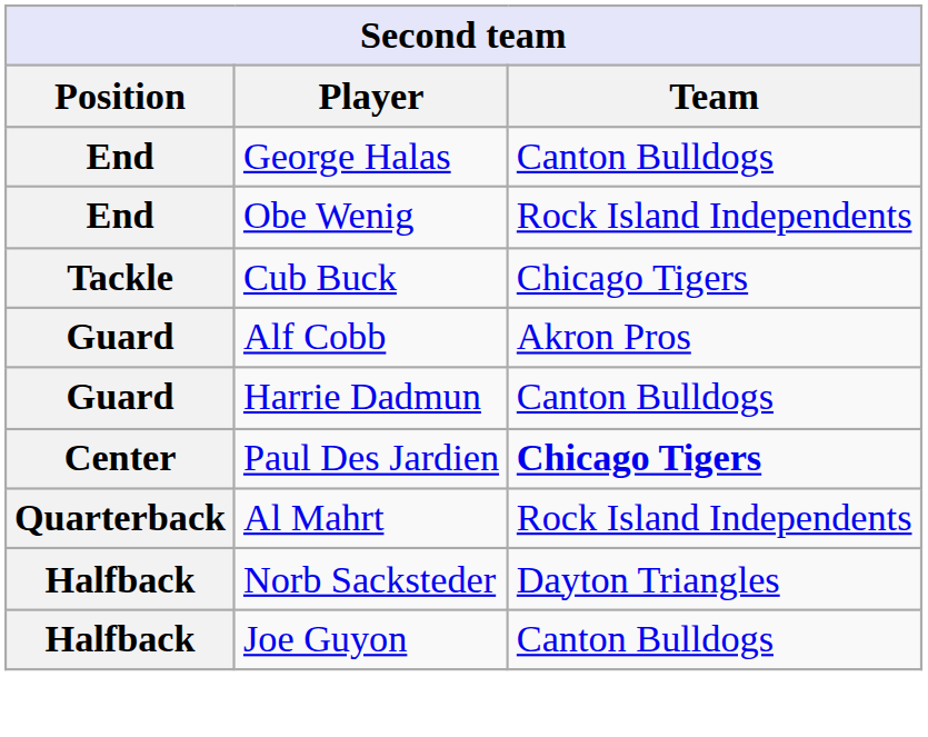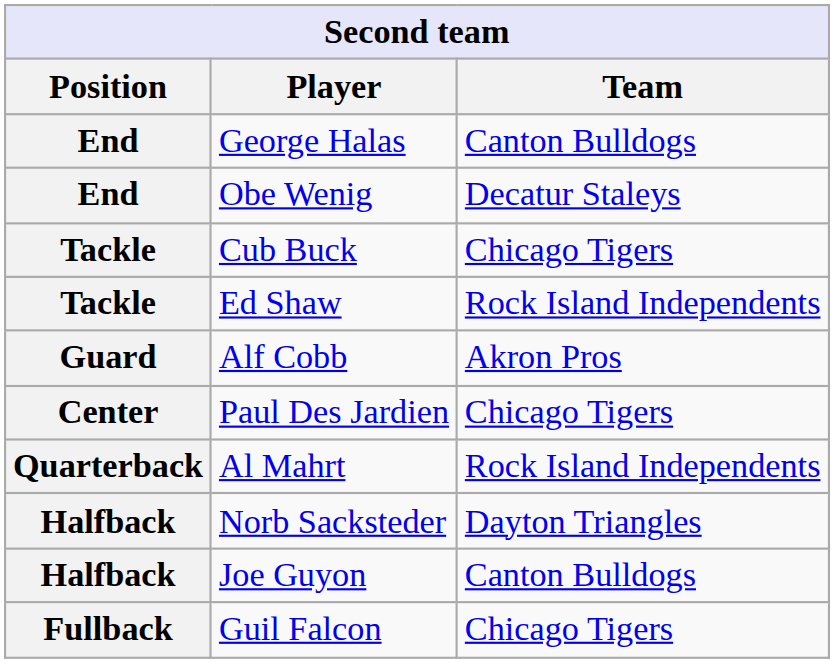 <table class="wikitable">
 <tr>
 <th colspan=3 style="background:#e6e6fa">Second team</th>
 </tr>
 <tr>
 <th>Position</th>
 <th>Player</th>
 <th>Team</th>
 </tr>
 <tr>
 <th>End</th>
 <td><a href='#'>George Halas</a></td>
 <td><a href='#'>Canton Bulldogs</a></td>
 </tr>
 <tr>
 <th>End</th>
 <td><a href='#'>Obe Wenig</a></td>
-<td><a href='#'>Rock Island Independents</a></td>
+<td><a href='#'>Decatur Staleys</a></td>
 </tr>
 <tr>
 <th>Tackle</th>
 <td><a href='#'>Cub Buck</a></td>
 <td><a href='#'>Chicago Tigers</a></td>
 </tr>
 <tr>
+<th>Tackle</th>
+<td><a href='#'>Ed Shaw</a></td>
+<td><a href='#'>Rock Island Independents</a></td>
+</tr>
+<tr>
 <th>Guard</th>
 <td><a href='#'>Alf Cobb</a></td>
 <td><a href='#'>Akron Pros</a></td>
 </tr>
 <tr>
-<th>Guard</th>
-<td><a href='#'>Harrie Dadmun</a></td>
-<td><a href='#'>Canton Bulldogs</a></td>
-</tr>
-<tr>
 <th>Center</th>
 <td><a href='#'>Paul Des Jardien</a></td>
-<td><strong><a href='#'>Chicago Tigers</a></strong></td>
+<td><a href='#'>Chicago Tigers</a></td>
 </tr>
 <tr>
 <th>Quarterback</th>
 <td><a href='#'>Al Mahrt</a></td>
 <td><a href='#'>Rock Island Independents</a></td>
 </tr>
 <tr>
 <th>Halfback</th>
 <td><a href='#'>Norb Sacksteder</a></td>
 <td><a href='#'>Dayton Triangles</a></td>
 </tr>
 <tr>
 <th>Halfback</th>
 <td><a href='#'>Joe Guyon</a></td>
 <td><a href='#'>Canton Bulldogs</a></td>
 </tr>
+<tr>
+<th>Fullback</th>
+<td><a href='#'>Guil Falcon</a></td>
+<td><a href='#'>Chicago Tigers</a></td>
+</tr>
 </table>
